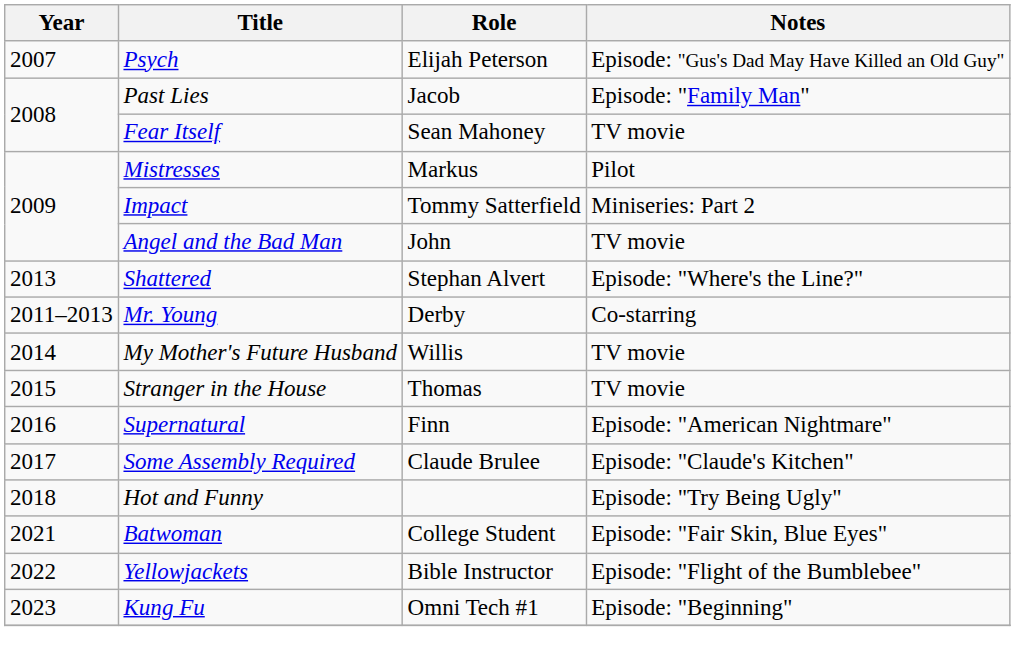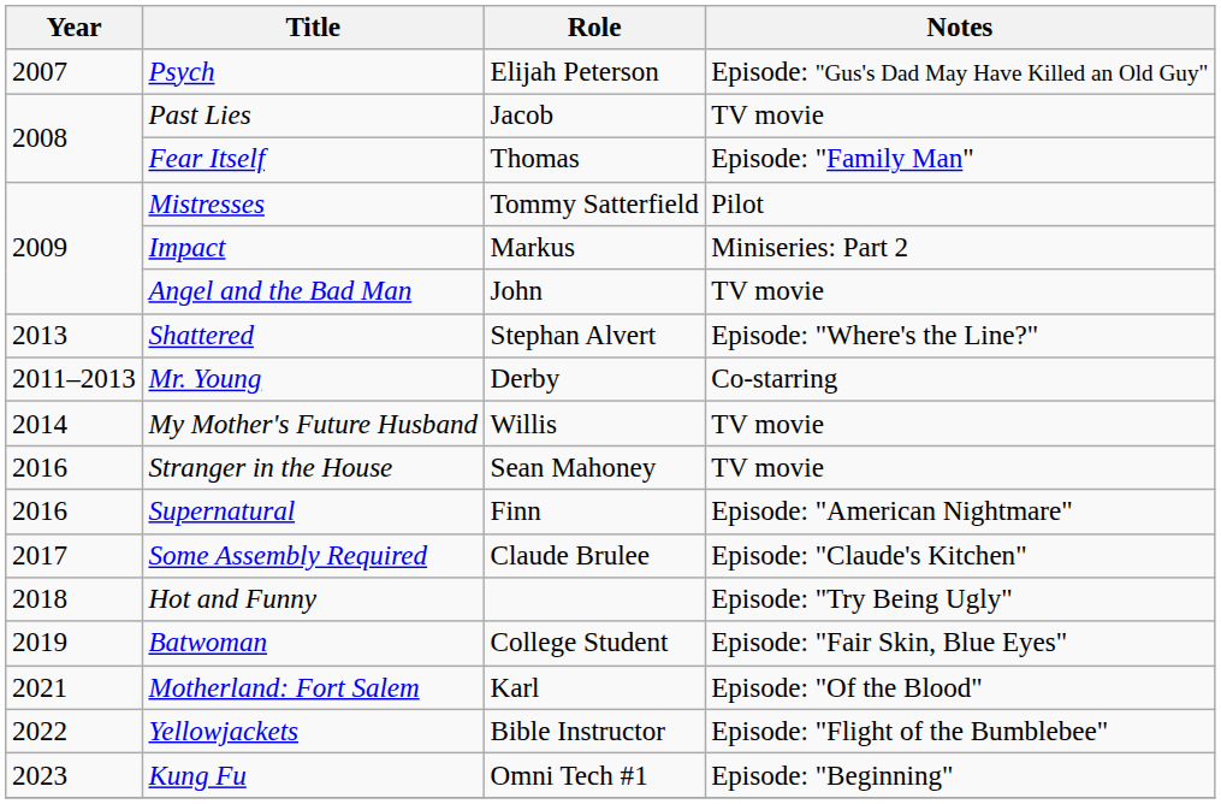 <table class="wikitable sortable">
 <tr>
 <th>Year</th>
 <th>Title</th>
 <th>Role</th>
 <th class="unsortable">Notes</th>
 </tr>
 <tr>
 <td>2007</td>
 <td><em><a href='#'>Psych</a></em></td>
 <td>Elijah Peterson</td>
 <td>Episode: <small>"Gus's Dad May Have Killed an Old Guy"</small></td>
 </tr>
 <tr>
 <td rowspan=2>2008</td>
 <td><em>Past Lies</em></td>
 <td>Jacob</td>
-<td>Episode: "<a href='#'>Family Man</a>"</td>
+<td>TV movie</td>
 </tr>
 <tr>
 <td><em><a href='#'>Fear Itself</a></em></td>
-<td>Sean Mahoney</td>
-<td>TV movie</td>
+<td>Thomas</td>
+<td>Episode: "<a href='#'>Family Man</a>"</td>
 </tr>
 <tr>
 <td rowspan=3>2009</td>
 <td><em><a href='#'>Mistresses</a></em></td>
-<td>Markus</td>
+<td>Tommy Satterfield</td>
 <td>Pilot</td>
 </tr>
 <tr>
 <td><em><a href='#'>Impact</a></em></td>
-<td>Tommy Satterfield</td>
+<td>Markus</td>
 <td>Miniseries: Part 2</td>
 </tr>
 <tr>
 <td><em><a href='#'>Angel and the Bad Man</a></em></td>
 <td>John</td>
 <td>TV movie</td>
 </tr>
 <tr>
 <td>2013</td>
 <td><em><a href='#'>Shattered</a></em></td>
 <td>Stephan Alvert</td>
 <td>Episode: "Where's the Line?"</td>
 </tr>
 <tr>
 <td>2011–2013</td>
 <td><em><a href='#'>Mr. Young</a></em></td>
 <td>Derby</td>
 <td>Co-starring</td>
 </tr>
 <tr>
 <td>2014</td>
 <td><em>My Mother's Future Husband</em></td>
 <td>Willis</td>
 <td>TV movie</td>
 </tr>
 <tr>
-<td>2015</td>
+<td>2016</td>
 <td><em>Stranger in the House</em></td>
-<td>Thomas</td>
+<td>Sean Mahoney</td>
 <td>TV movie</td>
 </tr>
 <tr>
 <td>2016</td>
 <td><em><a href='#'>Supernatural</a></em></td>
 <td>Finn</td>
 <td>Episode: "American Nightmare"</td>
 </tr>
 <tr>
 <td>2017</td>
 <td><em><a href='#'>Some Assembly Required</a></em></td>
 <td>Claude Brulee</td>
 <td>Episode: "Claude's Kitchen"</td>
 </tr>
 <tr>
 <td>2018</td>
 <td><em>Hot and Funny</em></td>
 <td></td>
 <td>Episode: "Try Being Ugly"</td>
 </tr>
 <tr>
-<td>2021</td>
+<td>2019</td>
 <td><em><a href='#'>Batwoman</a></em></td>
 <td>College Student</td>
 <td>Episode: "Fair Skin, Blue Eyes"</td>
+</tr>
+<tr>
+<td>2021</td>
+<td><em><a href='#'>Motherland: Fort Salem</a></em></td>
+<td>Karl</td>
+<td>Episode: "Of the Blood"</td>
 </tr>
 <tr>
 <td>2022</td>
 <td><em><a href='#'>Yellowjackets</a></em></td>
 <td>Bible Instructor</td>
 <td>Episode: "Flight of the Bumblebee"</td>
 </tr>
 <tr>
 <td>2023</td>
 <td><em><a href='#'>Kung Fu</a></em></td>
 <td>Omni Tech #1</td>
 <td>Episode: "Beginning"</td>
 </tr>
 <tr>
 </tr>
 </table>
